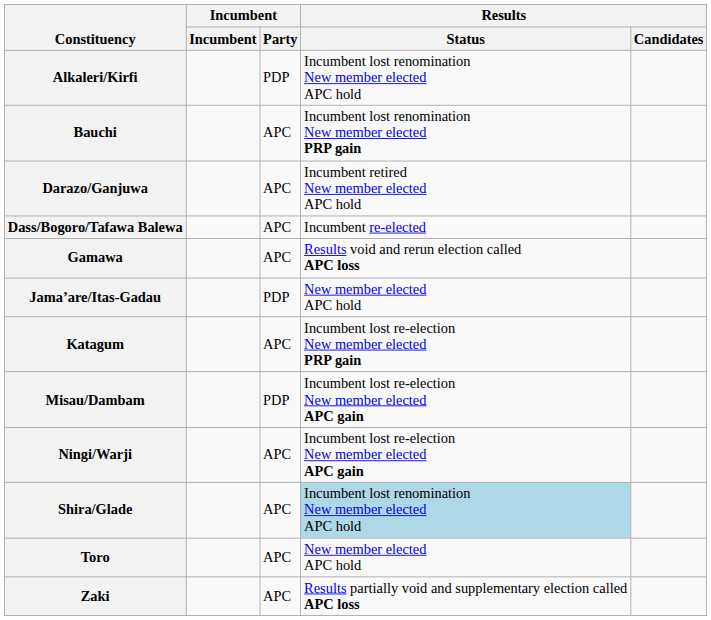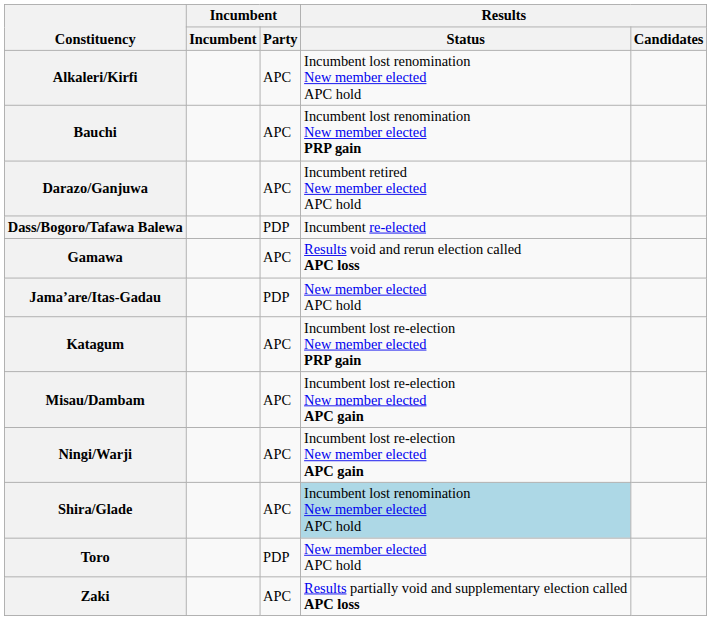 <table class="wikitable sortable">
 <tr valign=bottom>
 <th rowspan=2>Constituency</th>
 <th colspan=2>Incumbent</th>
 <th colspan=2>Results</th>
 </tr>
 <tr valign=bottom>
 <th>Incumbent</th>
 <th>Party</th>
 <th>Status</th>
 <th>Candidates</th>
 </tr>
 <tr>
 <th>Alkaleri/Kirfi</th>
 <td></td>
-<td>PDP</td>
+<td>APC</td>
 <td>Incumbent lost renomination<br><a href='#'>New member elected</a><br>APC hold</td>
 <td nowrap></td>
 </tr>
 <tr>
 <th>Bauchi</th>
 <td></td>
 <td>APC</td>
 <td>Incumbent lost renomination<br><a href='#'>New member elected</a><br><strong>PRP gain</strong></td>
 <td nowrap></td>
 </tr>
 <tr>
 <th>Darazo/Ganjuwa</th>
 <td></td>
 <td>APC</td>
 <td>Incumbent retired<br><a href='#'>New member elected</a><br>APC hold</td>
 <td nowrap></td>
 </tr>
 <tr>
 <th>Dass/Bogoro/Tafawa Balewa</th>
 <td></td>
-<td>APC</td>
+<td>PDP</td>
 <td>Incumbent <a href='#'>re-elected</a></td>
 <td nowrap></td>
 </tr>
 <tr>
 <th>Gamawa</th>
 <td></td>
 <td>APC</td>
 <td><a href='#'>Results</a> void and rerun election called<br><strong>APC loss</strong></td>
 <td nowrap></td>
 </tr>
 <tr>
 <th>Jama’are/Itas-Gadau</th>
 <td></td>
 <td>PDP</td>
 <td><a href='#'>New member elected</a><br>APC hold</td>
 <td nowrap></td>
 </tr>
 <tr>
 <th>Katagum</th>
 <td></td>
 <td>APC</td>
 <td>Incumbent lost re-election<br><a href='#'>New member elected</a><br><strong>PRP gain</strong></td>
 <td nowrap></td>
 </tr>
 <tr>
 <th>Misau/Dambam</th>
 <td></td>
-<td>PDP</td>
+<td>APC</td>
 <td>Incumbent lost re-election<br><a href='#'>New member elected</a><br><strong>APC gain</strong></td>
 <td nowrap></td>
 </tr>
 <tr>
 <th>Ningi/Warji</th>
 <td></td>
 <td>APC</td>
 <td>Incumbent lost re-election<br><a href='#'>New member elected</a><br><strong>APC gain</strong></td>
 <td nowrap></td>
 </tr>
 <tr>
 <th>Shira/Glade</th>
 <td></td>
 <td>APC</td>
 <td style="background: lightblue;">Incumbent lost renomination<br><a href='#'>New member elected</a><br>APC hold</td>
 <td nowrap></td>
 </tr>
 <tr>
 <th>Toro</th>
 <td></td>
-<td>APC</td>
+<td>PDP</td>
 <td><a href='#'>New member elected</a><br>APC hold</td>
 <td nowrap></td>
 </tr>
 <tr>
 <th>Zaki</th>
 <td></td>
 <td>APC</td>
 <td><a href='#'>Results</a> partially void and supplementary election called<br><strong>APC loss</strong></td>
 <td nowrap></td>
 </tr>
 </table>
